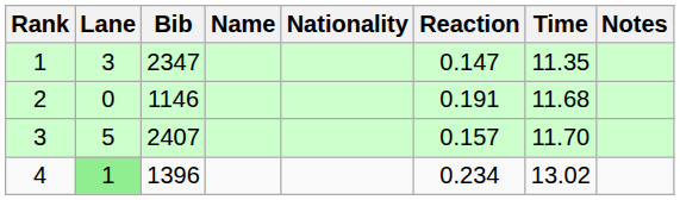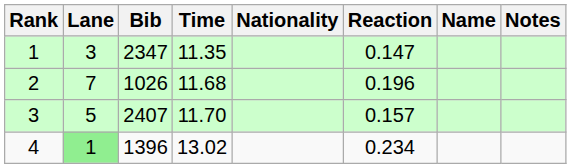 <table class="wikitable sortable" style="text-align:center">
 <tr>
 <th>Rank</th>
 <th>Lane</th>
 <th>Bib</th>
-<th>Name</th>
+<th>Time</th>
 <th>Nationality</th>
 <th>Reaction</th>
-<th>Time</th>
+<th>Name</th>
 <th>Notes</th>
 </tr>
 <tr bgcolor=ccffcc>
 <td>1</td>
 <td>3</td>
 <td>2347</td>
-<td align=left></td>
+<td>11.35</td>
 <td align=left></td>
 <td>0.147</td>
-<td>11.35</td>
+<td align=left></td>
 <td><strong></strong></td>
 </tr>
 <tr bgcolor=ccffcc>
 <td>2</td>
-<td>0</td>
-<td>1146</td>
+<td>7</td>
+<td>1026</td>
+<td>11.68</td>
 <td align=left></td>
+<td>0.196</td>
 <td align=left></td>
-<td>0.191</td>
-<td>11.68</td>
 <td><strong></strong></td>
 </tr>
 <tr bgcolor=ccffcc>
 <td>3</td>
 <td>5</td>
 <td>2407</td>
-<td align=left></td>
+<td>11.70</td>
 <td align=left></td>
 <td>0.157</td>
-<td>11.70</td>
+<td align=left></td>
 <td><strong></strong></td>
 </tr>
 <tr>
 <td>4</td>
 <td style="background: lightgreen;">1</td>
 <td>1396</td>
-<td align=left></td>
+<td>13.02</td>
 <td align=left></td>
 <td>0.234</td>
-<td>13.02</td>
+<td align=left></td>
 <td></td>
 </tr>
 </table>
